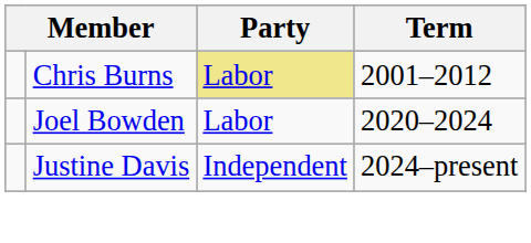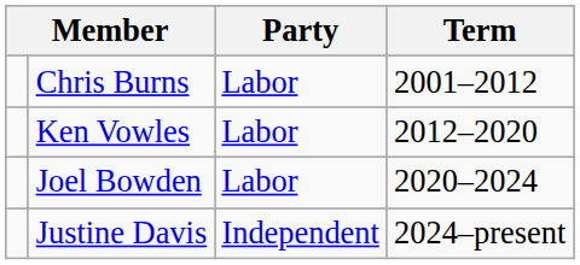 <table class="wikitable">
 <tr>
 <th colspan="2">Member</th>
 <th>Party</th>
 <th>Term</th>
 </tr>
 <tr>
 <td> </td>
 <td><a href='#'>Chris Burns</a></td>
-<td style="background: khaki;"><a href='#'>Labor</a></td>
+<td><a href='#'>Labor</a></td>
 <td>2001–2012</td>
+</tr>
+<tr>
+<td> </td>
+<td><a href='#'>Ken Vowles</a></td>
+<td><a href='#'>Labor</a></td>
+<td>2012–2020</td>
 </tr>
 <tr>
 <td> </td>
 <td><a href='#'>Joel Bowden</a></td>
 <td><a href='#'>Labor</a></td>
 <td>2020–2024</td>
 </tr>
 <tr>
 <td> </td>
 <td><a href='#'>Justine Davis</a></td>
 <td><a href='#'>Independent</a></td>
 <td>2024–present</td>
 </tr>
 </table>
